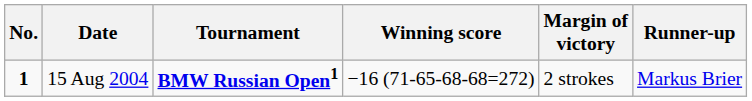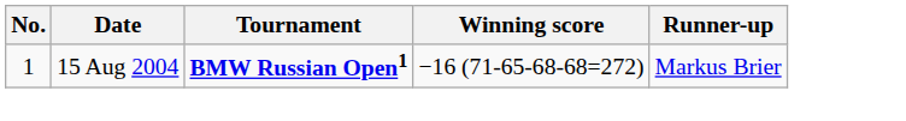 <table class="wikitable" style="font-size:95%;">
 <tr>
 <th>No.</th>
 <th>Date</th>
 <th>Tournament</th>
 <th>Winning score</th>
-<th>Margin of<br>victory</th>
 <th>Runner-up</th>
 </tr>
 <tr>
-<td align=center><strong>1</strong></td>
+<td align=center>1</td>
 <td>15 Aug <a href='#'>2004</a></td>
 <td><strong><a href='#'>BMW Russian Open</a><sup>1</sup></strong></td>
 <td>−16 (71-65-68-68=272)</td>
-<td>2 strokes</td>
 <td> <a href='#'>Markus Brier</a></td>
 </tr>
 </table>
